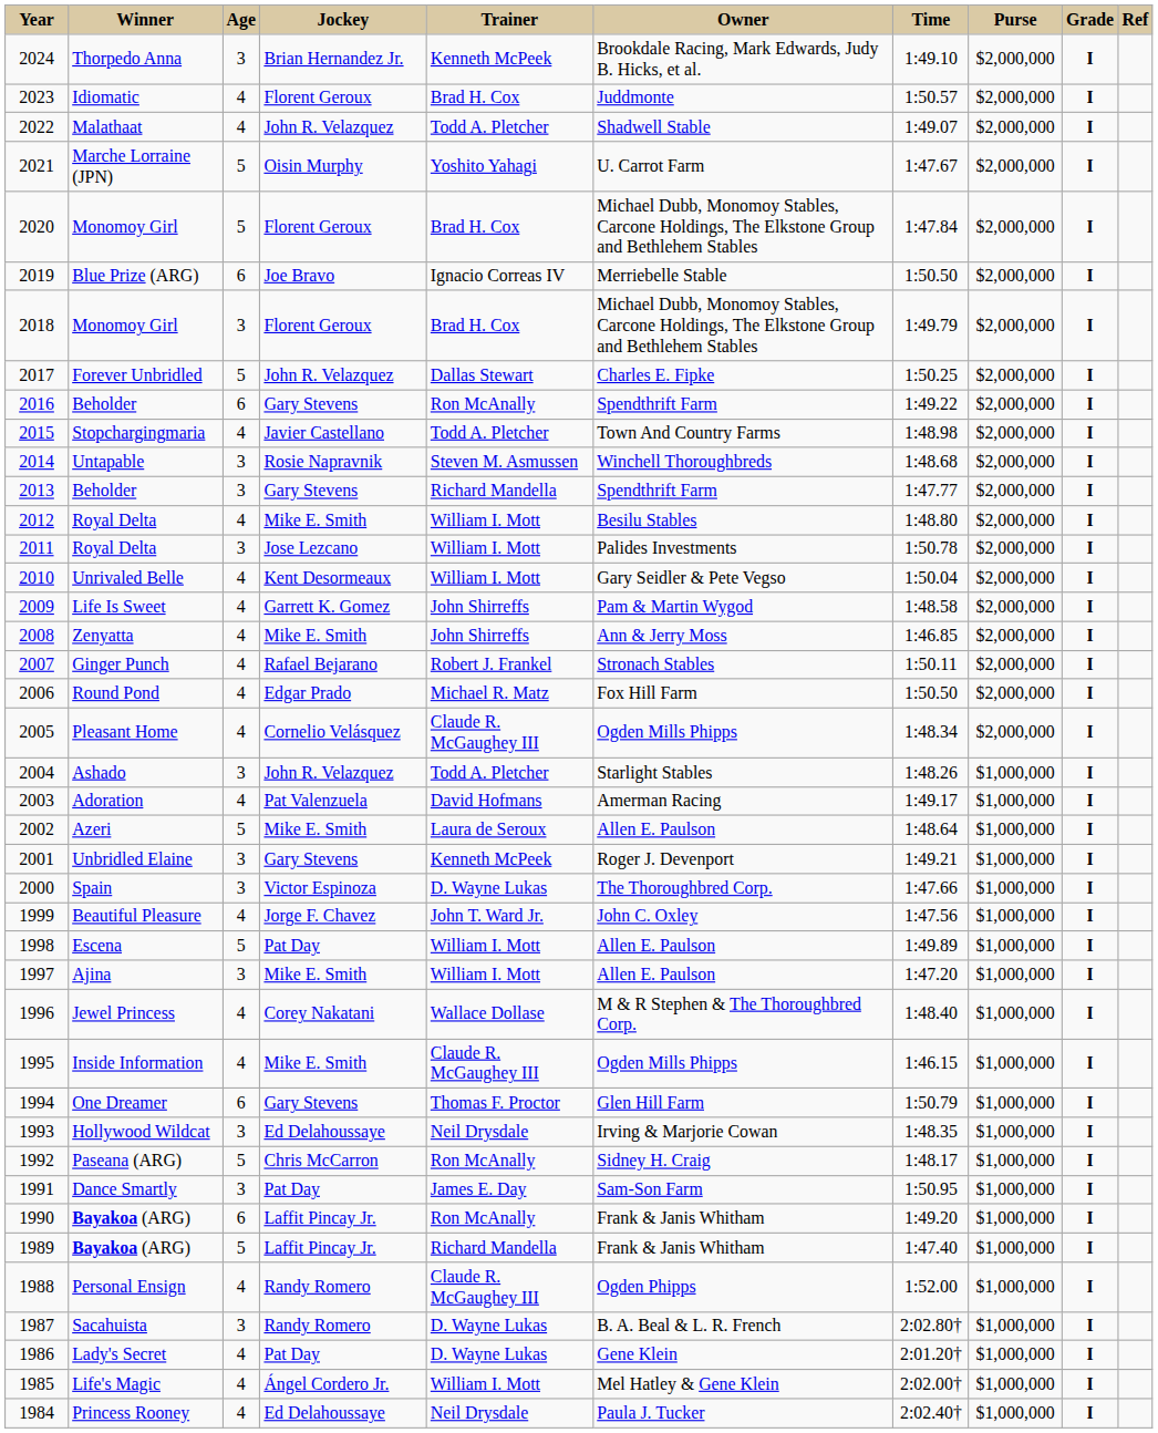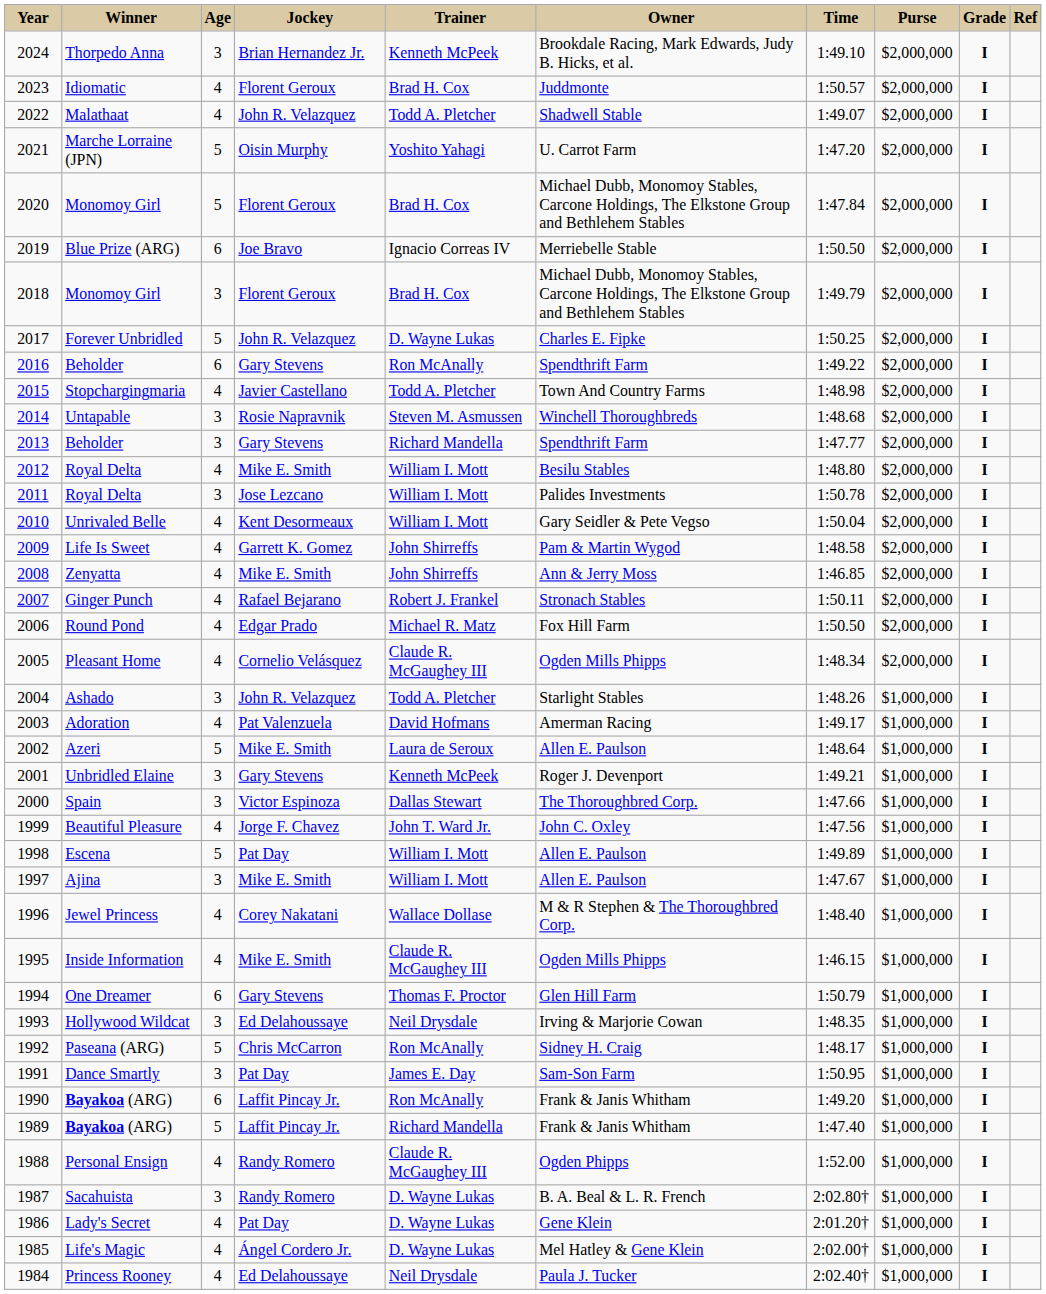 <table class="wikitable sortable" style="font-size:90%">
 <tr>
 <th style="background-color:#DACAA5; width:45px">Year</th>
 <th style="background-color:#DACAA5; width:120px">Winner</th>
 <th style="background-color:#DACAA5; width:20px">Age</th>
 <th style="background-color:#DACAA5; width:130px">Jockey</th>
 <th style="background-color:#DACAA5; width:130px">Trainer</th>
 <th style="background-color:#DACAA5; width:240px">Owner</th>
 <th style="background-color:#DACAA5; width:55px">Time</th>
 <th style="background-color:#DACAA5; width:70px">Purse</th>
 <th style="background-color:#DACAA5; width:20px">Grade</th>
 <th style="background-color:#DACAA5; width:20px">Ref</th>
 </tr>
 <tr>
 <td align=center>2024</td>
 <td><a href='#'>Thorpedo Anna</a></td>
 <td align=center>3</td>
 <td><a href='#'>Brian Hernandez Jr.</a></td>
 <td><a href='#'>Kenneth McPeek</a></td>
 <td>Brookdale Racing, Mark Edwards, Judy B. Hicks, et al.</td>
 <td align=center>1:49.10</td>
 <td align=center>$2,000,000</td>
 <td align=center><strong>I</strong></td>
 <td align=center></td>
 </tr>
 <tr>
 <td align=center>2023</td>
 <td><a href='#'>Idiomatic</a></td>
 <td align=center>4</td>
 <td><a href='#'>Florent Geroux</a></td>
 <td><a href='#'>Brad H. Cox</a></td>
 <td><a href='#'>Juddmonte</a></td>
 <td align=center>1:50.57</td>
 <td align=center>$2,000,000</td>
 <td align=center><strong>I</strong></td>
 <td align=center></td>
 </tr>
 <tr>
 <td align=center>2022</td>
 <td><a href='#'>Malathaat</a></td>
 <td align=center>4</td>
 <td><a href='#'>John R. Velazquez</a></td>
 <td><a href='#'>Todd A. Pletcher</a></td>
 <td><a href='#'>Shadwell Stable</a></td>
 <td align=center>1:49.07</td>
 <td align=center>$2,000,000</td>
 <td align=center><strong>I</strong></td>
 <td align=center></td>
 </tr>
 <tr>
 <td align=center>2021</td>
 <td><a href='#'>Marche Lorraine</a> (JPN)</td>
 <td align=center>5</td>
 <td><a href='#'>Oisin Murphy</a></td>
 <td><a href='#'>Yoshito Yahagi</a></td>
 <td>U. Carrot Farm</td>
-<td align=center>1:47.67</td>
+<td align=center>1:47.20</td>
 <td align=center>$2,000,000</td>
 <td align=center><strong>I</strong></td>
 <td align=center></td>
 </tr>
 <tr>
 <td align=center>2020</td>
 <td><a href='#'>Monomoy Girl</a></td>
 <td align=center>5</td>
 <td><a href='#'>Florent Geroux</a></td>
 <td><a href='#'>Brad H. Cox</a></td>
 <td>Michael Dubb, Monomoy Stables, Carcone Holdings, The Elkstone Group and Bethlehem Stables</td>
 <td align=center>1:47.84</td>
 <td align=center>$2,000,000</td>
 <td align=center><strong>I</strong></td>
 <td align=center></td>
 </tr>
 <tr>
 <td align=center>2019</td>
 <td><a href='#'>Blue Prize</a> (ARG)</td>
 <td align=center>6</td>
 <td><a href='#'>Joe Bravo</a></td>
 <td>Ignacio Correas IV</td>
 <td>Merriebelle Stable</td>
 <td align=center>1:50.50</td>
 <td align=center>$2,000,000</td>
 <td align=center><strong>I</strong></td>
 <td align=center></td>
 </tr>
 <tr>
 <td align=center>2018</td>
 <td><a href='#'>Monomoy Girl</a></td>
 <td align=center>3</td>
 <td><a href='#'>Florent Geroux</a></td>
 <td><a href='#'>Brad H. Cox</a></td>
 <td>Michael Dubb, Monomoy Stables, Carcone Holdings, The Elkstone Group and Bethlehem Stables</td>
 <td align=center>1:49.79</td>
 <td align=center>$2,000,000</td>
 <td align=center><strong>I</strong></td>
 <td align=center></td>
 </tr>
 <tr>
 <td align=center>2017</td>
 <td><a href='#'>Forever Unbridled</a></td>
 <td align=center>5</td>
 <td><a href='#'>John R. Velazquez</a></td>
-<td><a href='#'>Dallas Stewart</a></td>
+<td><a href='#'>D. Wayne Lukas</a></td>
 <td><a href='#'>Charles E. Fipke</a></td>
 <td align=center>1:50.25</td>
 <td align=center>$2,000,000</td>
 <td align=center><strong>I</strong></td>
 <td align=center></td>
 </tr>
 <tr>
 <td align=center><a href='#'>2016</a></td>
 <td><a href='#'>Beholder</a></td>
 <td align=center>6</td>
 <td><a href='#'>Gary Stevens</a></td>
 <td><a href='#'>Ron McAnally</a></td>
 <td><a href='#'>Spendthrift Farm</a></td>
 <td align=center>1:49.22</td>
 <td align=center>$2,000,000</td>
 <td align=center><strong>I</strong></td>
 <td align=center></td>
 </tr>
 <tr>
 <td align=center><a href='#'>2015</a></td>
 <td><a href='#'>Stopchargingmaria</a></td>
 <td align=center>4</td>
 <td><a href='#'>Javier Castellano</a></td>
 <td><a href='#'>Todd A. Pletcher</a></td>
 <td>Town And Country Farms</td>
 <td align=center>1:48.98</td>
 <td align=center>$2,000,000</td>
 <td align=center><strong>I</strong></td>
 <td align=center></td>
 </tr>
 <tr>
 <td align=center><a href='#'>2014</a></td>
 <td><a href='#'>Untapable</a></td>
 <td align=center>3</td>
 <td><a href='#'>Rosie Napravnik</a></td>
 <td><a href='#'>Steven M. Asmussen</a></td>
 <td><a href='#'>Winchell Thoroughbreds</a></td>
 <td align=center>1:48.68</td>
 <td align=center>$2,000,000</td>
 <td align=center><strong>I</strong></td>
 <td align=center></td>
 </tr>
 <tr>
 <td align=center><a href='#'>2013</a></td>
 <td><a href='#'>Beholder</a></td>
 <td align=center>3</td>
 <td><a href='#'>Gary Stevens</a></td>
 <td><a href='#'>Richard Mandella</a></td>
 <td><a href='#'>Spendthrift Farm</a></td>
 <td align=center>1:47.77</td>
 <td align=center>$2,000,000</td>
 <td align=center><strong>I</strong></td>
 <td align=center></td>
 </tr>
 <tr>
 <td align=center><a href='#'>2012</a></td>
 <td><a href='#'>Royal Delta</a></td>
 <td align=center>4</td>
 <td><a href='#'>Mike E. Smith</a></td>
 <td><a href='#'>William I. Mott</a></td>
 <td><a href='#'>Besilu Stables</a></td>
 <td align=center>1:48.80</td>
 <td align=center>$2,000,000</td>
 <td align=center><strong>I</strong></td>
 <td align=center></td>
 </tr>
 <tr>
 <td align=center><a href='#'>2011</a></td>
 <td><a href='#'>Royal Delta</a></td>
 <td align=center>3</td>
 <td><a href='#'>Jose Lezcano</a></td>
 <td><a href='#'>William I. Mott</a></td>
 <td>Palides Investments</td>
 <td align=center>1:50.78</td>
 <td align=center>$2,000,000</td>
 <td align=center><strong>I</strong></td>
 <td align=center></td>
 </tr>
 <tr>
 <td align=center><a href='#'>2010</a></td>
 <td><a href='#'>Unrivaled Belle</a></td>
 <td align=center>4</td>
 <td><a href='#'>Kent Desormeaux</a></td>
 <td><a href='#'>William I. Mott</a></td>
 <td>Gary Seidler & Pete Vegso</td>
 <td align=center>1:50.04</td>
 <td align=center>$2,000,000</td>
 <td align=center><strong>I</strong></td>
 <td align=center></td>
 </tr>
 <tr>
 <td align=center><a href='#'>2009</a></td>
 <td><a href='#'>Life Is Sweet</a></td>
 <td align=center>4</td>
 <td><a href='#'>Garrett K. Gomez</a></td>
 <td><a href='#'>John Shirreffs</a></td>
 <td><a href='#'>Pam & Martin Wygod</a></td>
 <td align=center>1:48.58</td>
 <td align=center>$2,000,000</td>
 <td align=center><strong>I</strong></td>
 <td align=center></td>
 </tr>
 <tr>
 <td align=center><a href='#'>2008</a></td>
 <td><a href='#'>Zenyatta</a></td>
 <td align=center>4</td>
 <td><a href='#'>Mike E. Smith</a></td>
 <td><a href='#'>John Shirreffs</a></td>
 <td><a href='#'>Ann & Jerry Moss</a></td>
 <td align=center>1:46.85</td>
 <td align=center>$2,000,000</td>
 <td align=center><strong>I</strong></td>
 <td align=center></td>
 </tr>
 <tr>
 <td align=center><a href='#'>2007</a></td>
 <td><a href='#'>Ginger Punch</a></td>
 <td align=center>4</td>
 <td><a href='#'>Rafael Bejarano</a></td>
 <td><a href='#'>Robert J. Frankel</a></td>
 <td><a href='#'>Stronach Stables</a></td>
 <td align=center>1:50.11</td>
 <td align=center>$2,000,000</td>
 <td align=center><strong>I</strong></td>
 <td align=center></td>
 </tr>
 <tr>
 <td align=center>2006</td>
 <td><a href='#'>Round Pond</a></td>
 <td align=center>4</td>
 <td><a href='#'>Edgar Prado</a></td>
 <td><a href='#'>Michael R. Matz</a></td>
 <td>Fox Hill Farm</td>
 <td align=center>1:50.50</td>
 <td align=center>$2,000,000</td>
 <td align=center><strong>I</strong></td>
 <td align=center></td>
 </tr>
 <tr>
 <td align=center>2005</td>
 <td><a href='#'>Pleasant Home</a></td>
 <td align=center>4</td>
 <td><a href='#'>Cornelio Velásquez</a></td>
 <td><a href='#'>Claude R. McGaughey III</a></td>
 <td><a href='#'>Ogden Mills Phipps</a></td>
 <td align=center>1:48.34</td>
 <td align=center>$2,000,000</td>
 <td align=center><strong>I</strong></td>
 <td align=center></td>
 </tr>
 <tr>
 <td align=center>2004</td>
 <td><a href='#'>Ashado</a></td>
 <td align=center>3</td>
 <td><a href='#'>John R. Velazquez</a></td>
 <td><a href='#'>Todd A. Pletcher</a></td>
 <td>Starlight Stables</td>
 <td align=center>1:48.26</td>
 <td align=center>$1,000,000</td>
 <td align=center><strong>I</strong></td>
 <td align=center></td>
 </tr>
 <tr>
 <td align=center>2003</td>
 <td><a href='#'>Adoration</a></td>
 <td align=center>4</td>
 <td><a href='#'>Pat Valenzuela</a></td>
 <td><a href='#'>David Hofmans</a></td>
 <td>Amerman Racing</td>
 <td align=center>1:49.17</td>
 <td align=center>$1,000,000</td>
 <td align=center><strong>I</strong></td>
 <td align=center></td>
 </tr>
 <tr>
 <td align=center>2002</td>
 <td><a href='#'>Azeri</a></td>
 <td align=center>5</td>
 <td><a href='#'>Mike E. Smith</a></td>
 <td><a href='#'>Laura de Seroux</a></td>
 <td><a href='#'>Allen E. Paulson</a></td>
 <td align=center>1:48.64</td>
 <td align=center>$1,000,000</td>
 <td align=center><strong>I</strong></td>
 <td align=center></td>
 </tr>
 <tr>
 <td align=center>2001</td>
 <td><a href='#'>Unbridled Elaine</a></td>
 <td align=center>3</td>
 <td><a href='#'>Gary Stevens</a></td>
 <td><a href='#'>Kenneth McPeek</a></td>
 <td>Roger J. Devenport</td>
 <td align=center>1:49.21</td>
 <td align=center>$1,000,000</td>
 <td align=center><strong>I</strong></td>
 <td align=center></td>
 </tr>
 <tr>
 <td align=center>2000</td>
 <td><a href='#'>Spain</a></td>
 <td align=center>3</td>
 <td><a href='#'>Victor Espinoza</a></td>
-<td><a href='#'>D. Wayne Lukas</a></td>
+<td><a href='#'>Dallas Stewart</a></td>
 <td><a href='#'>The Thoroughbred Corp.</a></td>
 <td align=center>1:47.66</td>
 <td align=center>$1,000,000</td>
 <td align=center><strong>I</strong></td>
 <td align=center></td>
 </tr>
 <tr>
 <td align=center>1999</td>
 <td><a href='#'>Beautiful Pleasure</a></td>
 <td align=center>4</td>
 <td><a href='#'>Jorge F. Chavez</a></td>
 <td><a href='#'>John T. Ward Jr.</a></td>
 <td><a href='#'>John C. Oxley</a></td>
 <td align=center>1:47.56</td>
 <td align=center>$1,000,000</td>
 <td align=center><strong>I</strong></td>
 <td align=center></td>
 </tr>
 <tr>
 <td align=center>1998</td>
 <td><a href='#'>Escena</a></td>
 <td align=center>5</td>
 <td><a href='#'>Pat Day</a></td>
 <td><a href='#'>William I. Mott</a></td>
 <td><a href='#'>Allen E. Paulson</a></td>
 <td align=center>1:49.89</td>
 <td align=center>$1,000,000</td>
 <td align=center><strong>I</strong></td>
 <td align=center></td>
 </tr>
 <tr>
 <td align=center>1997</td>
 <td><a href='#'>Ajina</a></td>
 <td align=center>3</td>
 <td><a href='#'>Mike E. Smith</a></td>
 <td><a href='#'>William I. Mott</a></td>
 <td><a href='#'>Allen E. Paulson</a></td>
-<td align=center>1:47.20</td>
+<td align=center>1:47.67</td>
 <td align=center>$1,000,000</td>
 <td align=center><strong>I</strong></td>
 <td align=center></td>
 </tr>
 <tr>
 <td align=center>1996</td>
 <td><a href='#'>Jewel Princess</a></td>
 <td align=center>4</td>
 <td><a href='#'>Corey Nakatani</a></td>
 <td><a href='#'>Wallace Dollase</a></td>
 <td>M & R Stephen & <a href='#'>The Thoroughbred Corp.</a></td>
 <td align=center>1:48.40</td>
 <td align=center>$1,000,000</td>
 <td align=center><strong>I</strong></td>
 <td align=center></td>
 </tr>
 <tr>
 <td align=center>1995</td>
 <td><a href='#'>Inside Information</a></td>
 <td align=center>4</td>
 <td><a href='#'>Mike E. Smith</a></td>
 <td><a href='#'>Claude R. McGaughey III</a></td>
 <td><a href='#'>Ogden Mills Phipps</a></td>
 <td align=center>1:46.15</td>
 <td align=center>$1,000,000</td>
 <td align=center><strong>I</strong></td>
 <td align=center></td>
 </tr>
 <tr>
 <td align=center>1994</td>
 <td><a href='#'>One Dreamer</a></td>
 <td align=center>6</td>
 <td><a href='#'>Gary Stevens</a></td>
 <td><a href='#'>Thomas F. Proctor</a></td>
 <td><a href='#'>Glen Hill Farm</a></td>
 <td align=center>1:50.79</td>
 <td align=center>$1,000,000</td>
 <td align=center><strong>I</strong></td>
 <td align=center></td>
 </tr>
 <tr>
 <td align=center>1993</td>
 <td><a href='#'>Hollywood Wildcat</a></td>
 <td align=center>3</td>
 <td><a href='#'>Ed Delahoussaye</a></td>
 <td><a href='#'>Neil Drysdale</a></td>
 <td>Irving & Marjorie Cowan</td>
 <td align=center>1:48.35</td>
 <td align=center>$1,000,000</td>
 <td align=center><strong>I</strong></td>
 <td align=center></td>
 </tr>
 <tr>
 <td align=center>1992</td>
 <td><a href='#'>Paseana</a> (ARG)</td>
 <td align=center>5</td>
 <td><a href='#'>Chris McCarron</a></td>
 <td><a href='#'>Ron McAnally</a></td>
 <td><a href='#'>Sidney H. Craig</a></td>
 <td align=center>1:48.17</td>
 <td align=center>$1,000,000</td>
 <td align=center><strong>I</strong></td>
 <td align=center></td>
 </tr>
 <tr>
 <td align=center>1991</td>
 <td><a href='#'>Dance Smartly</a></td>
 <td align=center>3</td>
 <td><a href='#'>Pat Day</a></td>
 <td><a href='#'>James E. Day</a></td>
 <td><a href='#'>Sam-Son Farm</a></td>
 <td align=center>1:50.95</td>
 <td align=center>$1,000,000</td>
 <td align=center><strong>I</strong></td>
 <td align=center></td>
 </tr>
 <tr>
 <td align=center>1990</td>
 <td><strong><a href='#'>Bayakoa</a></strong> (ARG)</td>
 <td align=center>6</td>
 <td><a href='#'>Laffit Pincay Jr.</a></td>
 <td><a href='#'>Ron McAnally</a></td>
 <td>Frank & Janis Whitham</td>
 <td align=center>1:49.20</td>
 <td align=center>$1,000,000</td>
 <td align=center><strong>I</strong></td>
 <td align=center></td>
 </tr>
 <tr>
 <td align=center>1989</td>
 <td><strong><a href='#'>Bayakoa</a></strong> (ARG)</td>
 <td align=center>5</td>
 <td><a href='#'>Laffit Pincay Jr.</a></td>
 <td><a href='#'>Richard Mandella</a></td>
 <td>Frank & Janis Whitham</td>
 <td align=center>1:47.40</td>
 <td align=center>$1,000,000</td>
 <td align=center><strong>I</strong></td>
 <td align=center></td>
 </tr>
 <tr>
 <td align=center>1988</td>
 <td><a href='#'>Personal Ensign</a></td>
 <td align=center>4</td>
 <td><a href='#'>Randy Romero</a></td>
 <td><a href='#'>Claude R. McGaughey III</a></td>
 <td><a href='#'>Ogden Phipps</a></td>
 <td align=center>1:52.00</td>
 <td align=center>$1,000,000</td>
 <td align=center><strong>I</strong></td>
 <td align=center></td>
 </tr>
 <tr>
 <td align=center>1987</td>
 <td><a href='#'>Sacahuista</a></td>
 <td align=center>3</td>
 <td><a href='#'>Randy Romero</a></td>
 <td><a href='#'>D. Wayne Lukas</a></td>
 <td>B. A. Beal & L. R. French</td>
 <td align=center>2:02.80†</td>
 <td align=center>$1,000,000</td>
 <td align=center><strong>I</strong></td>
 <td align=center></td>
 </tr>
 <tr>
 <td align=center>1986</td>
 <td><a href='#'>Lady's Secret</a></td>
 <td align=center>4</td>
 <td><a href='#'>Pat Day</a></td>
 <td><a href='#'>D. Wayne Lukas</a></td>
 <td><a href='#'>Gene Klein</a></td>
 <td align=center>2:01.20†</td>
 <td align=center>$1,000,000</td>
 <td align=center><strong>I</strong></td>
 <td align=center></td>
 </tr>
 <tr>
 <td align=center>1985</td>
 <td><a href='#'>Life's Magic</a></td>
 <td align=center>4</td>
 <td><a href='#'>Ángel Cordero Jr.</a></td>
-<td><a href='#'>William I. Mott</a></td>
+<td><a href='#'>D. Wayne Lukas</a></td>
 <td>Mel Hatley & <a href='#'>Gene Klein</a></td>
 <td align=center>2:02.00†</td>
 <td align=center>$1,000,000</td>
 <td align=center><strong>I</strong></td>
 <td align=center></td>
 </tr>
 <tr>
 <td align=center>1984</td>
 <td><a href='#'>Princess Rooney</a></td>
 <td align=center>4</td>
 <td><a href='#'>Ed Delahoussaye</a></td>
 <td><a href='#'>Neil Drysdale</a></td>
 <td><a href='#'>Paula J. Tucker</a></td>
 <td align=center>2:02.40†</td>
 <td align=center>$1,000,000</td>
 <td align=center><strong>I</strong></td>
 <td align=center></td>
 </tr>
 </table>
